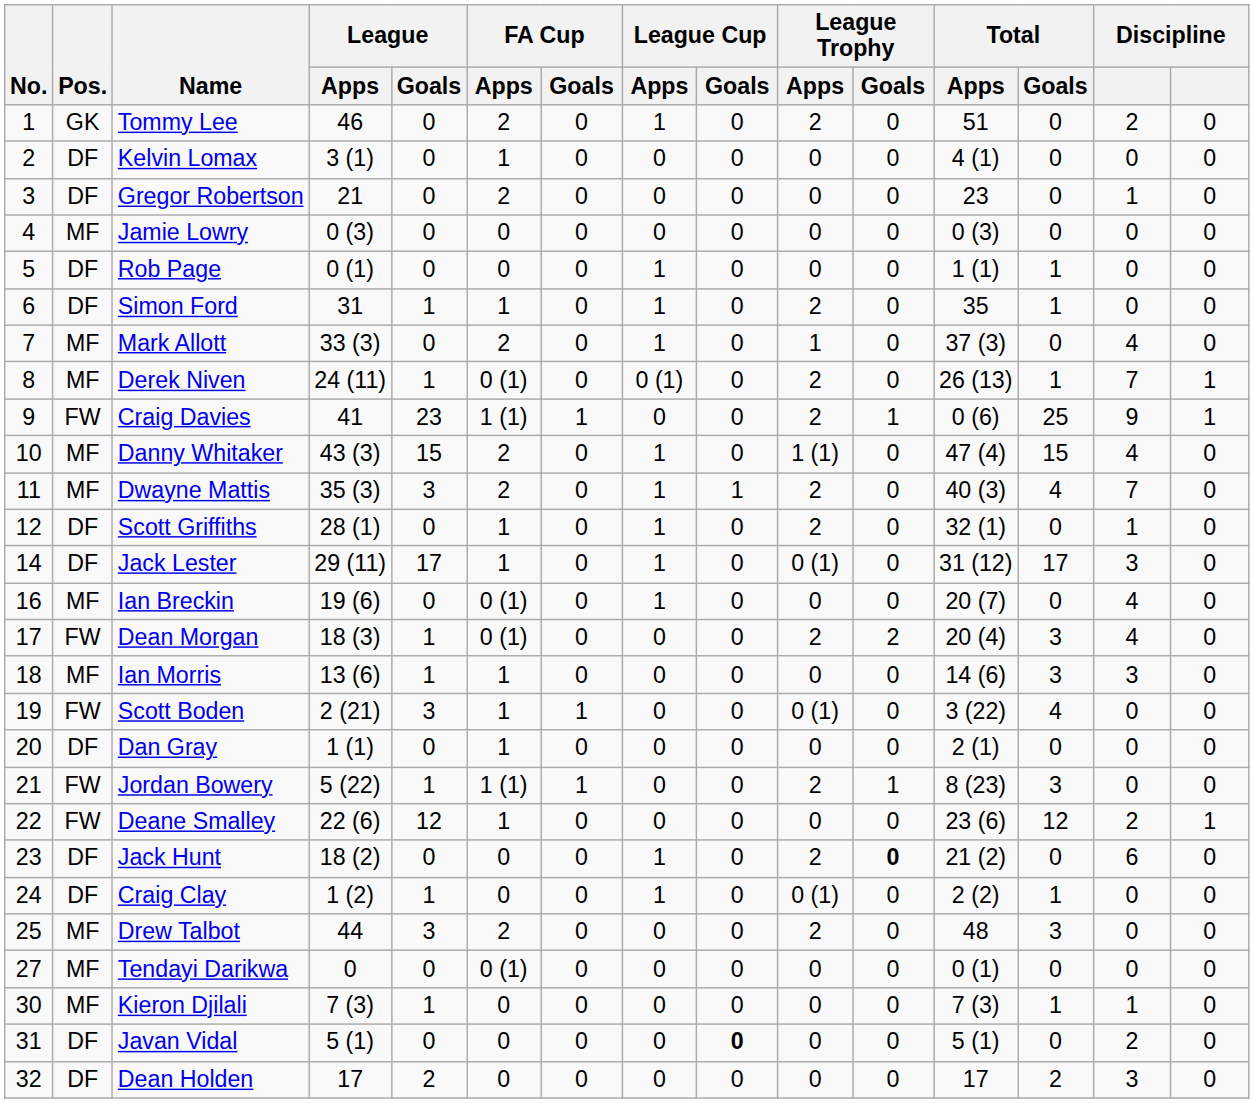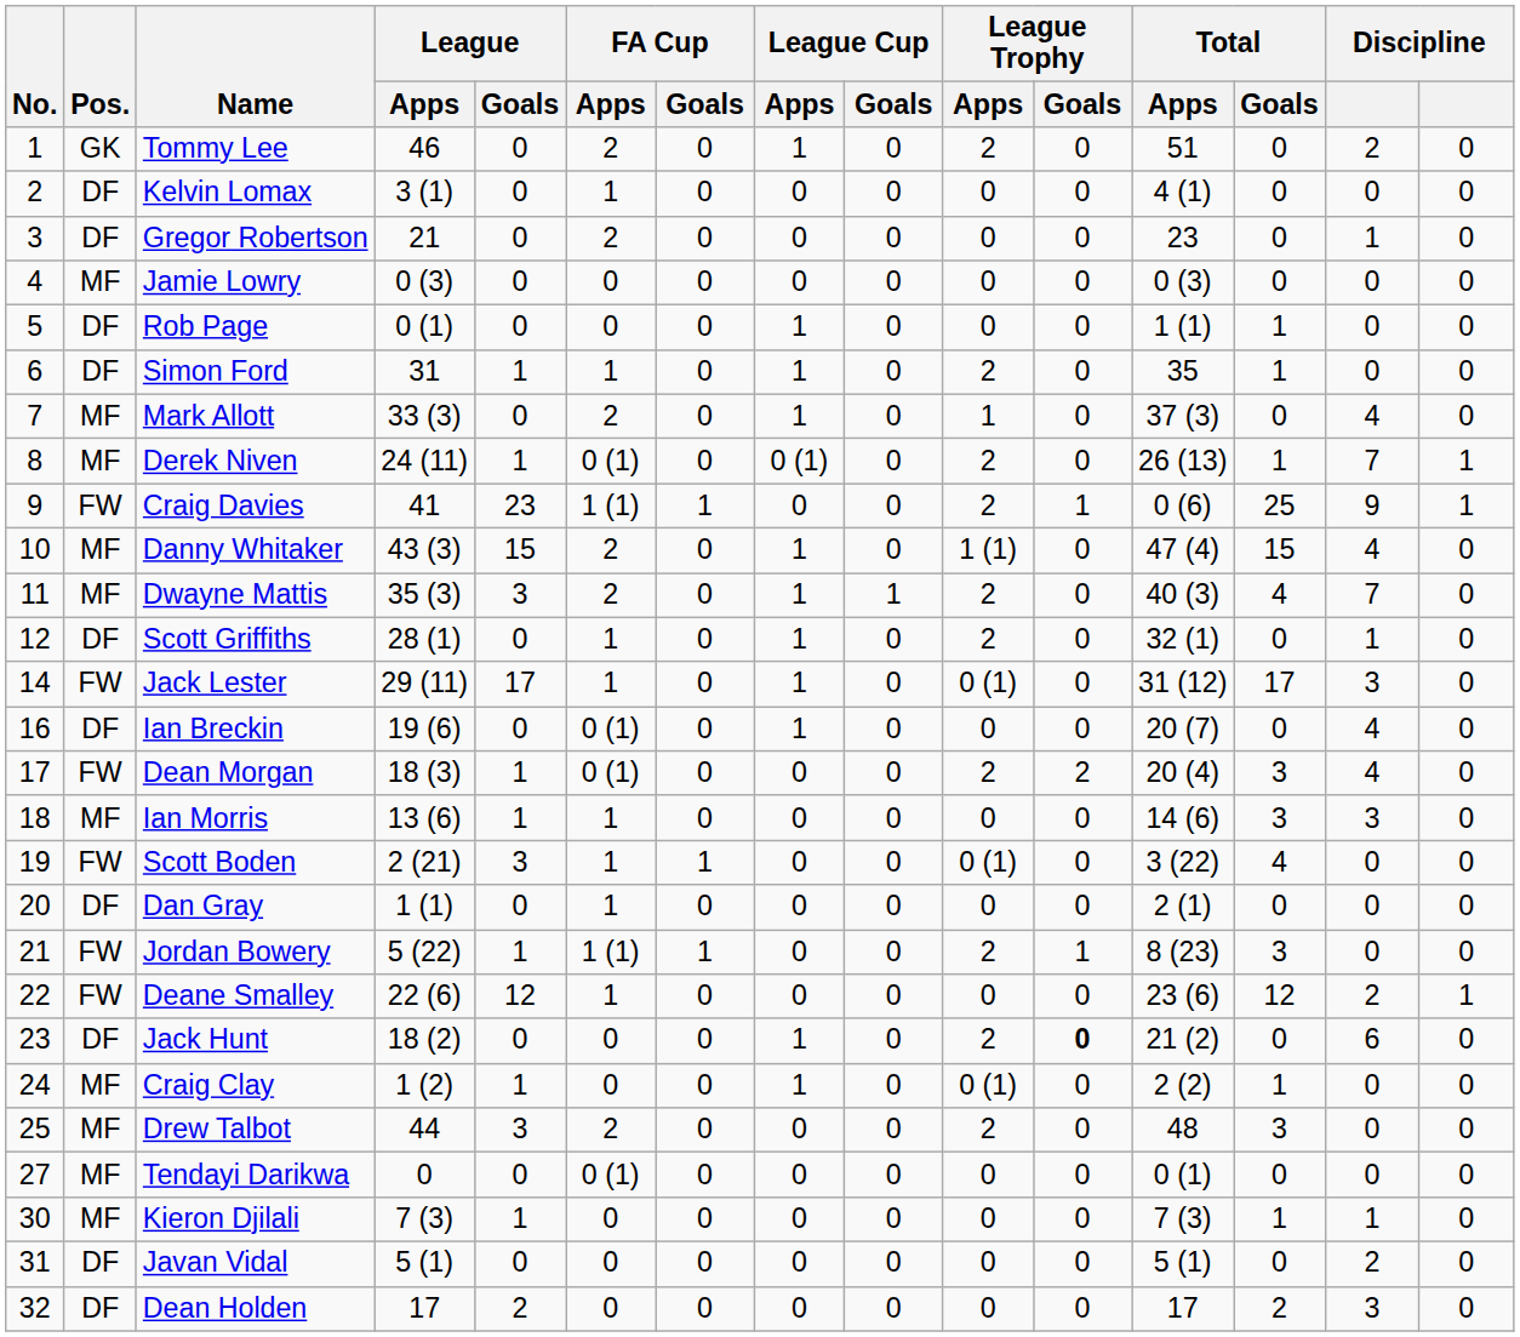 <table class="wikitable" style="text-align:center">
 <tr>
 <th rowspan="2" valign="bottom">No.</th>
 <th rowspan="2" valign="bottom">Pos.</th>
 <th rowspan="2" valign="bottom">Name</th>
 <th colspan="2" width="100">League</th>
 <th colspan="2" width="100">FA Cup</th>
 <th colspan="2" width="100">League Cup</th>
 <th colspan="2" width="100">League Trophy</th>
 <th colspan="2" width="100">Total</th>
 <th colspan="2" width="100">Discipline</th>
 </tr>
 <tr>
 <th>Apps</th>
 <th>Goals</th>
 <th>Apps</th>
 <th>Goals</th>
 <th>Apps</th>
 <th>Goals</th>
 <th>Apps</th>
 <th>Goals</th>
 <th>Apps</th>
 <th>Goals</th>
 <th></th>
 <th></th>
 </tr>
 <tr>
 <td>1</td>
 <td>GK</td>
 <td align="left"> <a href='#'>Tommy Lee</a></td>
 <td>46</td>
 <td>0</td>
 <td>2</td>
 <td>0</td>
 <td>1</td>
 <td>0</td>
 <td>2</td>
 <td>0</td>
 <td>51</td>
 <td>0</td>
 <td>2</td>
 <td>0</td>
 </tr>
 <tr>
 <td>2</td>
 <td>DF</td>
 <td align="left"> <a href='#'>Kelvin Lomax</a></td>
 <td>3 (1)</td>
 <td>0</td>
 <td>1</td>
 <td>0</td>
 <td>0</td>
 <td>0</td>
 <td>0</td>
 <td>0</td>
 <td>4 (1)</td>
 <td>0</td>
 <td>0</td>
 <td>0</td>
 </tr>
 <tr>
 <td>3</td>
 <td>DF</td>
 <td align="left"> <a href='#'>Gregor Robertson</a></td>
 <td>21</td>
 <td>0</td>
 <td>2</td>
 <td>0</td>
 <td>0</td>
 <td>0</td>
 <td>0</td>
 <td>0</td>
 <td>23</td>
 <td>0</td>
 <td>1</td>
 <td>0</td>
 </tr>
 <tr>
 <td>4</td>
 <td>MF</td>
 <td align="left"> <a href='#'>Jamie Lowry</a></td>
 <td>0 (3)</td>
 <td>0</td>
 <td>0</td>
 <td>0</td>
 <td>0</td>
 <td>0</td>
 <td>0</td>
 <td>0</td>
 <td>0 (3)</td>
 <td>0</td>
 <td>0</td>
 <td>0</td>
 </tr>
 <tr>
 <td>5</td>
 <td>DF</td>
 <td align="left"> <a href='#'>Rob Page</a></td>
 <td>0 (1)</td>
 <td>0</td>
 <td>0</td>
 <td>0</td>
 <td>1</td>
 <td>0</td>
 <td>0</td>
 <td>0</td>
 <td>1 (1)</td>
 <td>1</td>
 <td>0</td>
 <td>0</td>
 </tr>
 <tr>
 <td>6</td>
 <td>DF</td>
 <td align="left"> <a href='#'>Simon Ford</a></td>
 <td>31</td>
 <td>1</td>
 <td>1</td>
 <td>0</td>
 <td>1</td>
 <td>0</td>
 <td>2</td>
 <td>0</td>
 <td>35</td>
 <td>1</td>
 <td>0</td>
 <td>0</td>
 </tr>
 <tr>
 <td>7</td>
 <td>MF</td>
 <td align="left"> <a href='#'>Mark Allott</a></td>
 <td>33 (3)</td>
 <td>0</td>
 <td>2</td>
 <td>0</td>
 <td>1</td>
 <td>0</td>
 <td>1</td>
 <td>0</td>
 <td>37 (3)</td>
 <td>0</td>
 <td>4</td>
 <td>0</td>
 </tr>
 <tr>
 <td>8</td>
 <td>MF</td>
 <td align="left"> <a href='#'>Derek Niven</a></td>
 <td>24 (11)</td>
 <td>1</td>
 <td>0 (1)</td>
 <td>0</td>
 <td>0 (1)</td>
 <td>0</td>
 <td>2</td>
 <td>0</td>
 <td>26 (13)</td>
 <td>1</td>
 <td>7</td>
 <td>1</td>
 </tr>
 <tr>
 <td>9</td>
 <td>FW</td>
 <td align="left"> <a href='#'>Craig Davies</a></td>
 <td>41</td>
 <td>23</td>
 <td>1 (1)</td>
 <td>1</td>
 <td>0</td>
 <td>0</td>
 <td>2</td>
 <td>1</td>
 <td>0 (6)</td>
 <td>25</td>
 <td>9</td>
 <td>1</td>
 </tr>
 <tr>
 <td>10</td>
 <td>MF</td>
 <td align="left"> <a href='#'>Danny Whitaker</a></td>
 <td>43 (3)</td>
 <td>15</td>
 <td>2</td>
 <td>0</td>
 <td>1</td>
 <td>0</td>
 <td>1 (1)</td>
 <td>0</td>
 <td>47 (4)</td>
 <td>15</td>
 <td>4</td>
 <td>0</td>
 </tr>
 <tr>
 <td>11</td>
 <td>MF</td>
 <td align="left"> <a href='#'>Dwayne Mattis</a></td>
 <td>35 (3)</td>
 <td>3</td>
 <td>2</td>
 <td>0</td>
 <td>1</td>
 <td>1</td>
 <td>2</td>
 <td>0</td>
 <td>40 (3)</td>
 <td>4</td>
 <td>7</td>
 <td>0</td>
 </tr>
 <tr>
 <td>12</td>
 <td>DF</td>
 <td align="left"> <a href='#'>Scott Griffiths</a></td>
 <td>28 (1)</td>
 <td>0</td>
 <td>1</td>
 <td>0</td>
 <td>1</td>
 <td>0</td>
 <td>2</td>
 <td>0</td>
 <td>32 (1)</td>
 <td>0</td>
 <td>1</td>
 <td>0</td>
 </tr>
 <tr>
 <td>14</td>
-<td>DF</td>
+<td>FW</td>
 <td align="left"> <a href='#'>Jack Lester</a></td>
 <td>29 (11)</td>
 <td>17</td>
 <td>1</td>
 <td>0</td>
 <td>1</td>
 <td>0</td>
 <td>0 (1)</td>
 <td>0</td>
 <td>31 (12)</td>
 <td>17</td>
 <td>3</td>
 <td>0</td>
 </tr>
 <tr>
 <td>16</td>
-<td>MF</td>
+<td>DF</td>
 <td align="left"> <a href='#'>Ian Breckin</a></td>
 <td>19 (6)</td>
 <td>0</td>
 <td>0 (1)</td>
 <td>0</td>
 <td>1</td>
 <td>0</td>
 <td>0</td>
 <td>0</td>
 <td>20 (7)</td>
 <td>0</td>
 <td>4</td>
 <td>0</td>
 </tr>
 <tr>
 <td>17</td>
 <td>FW</td>
 <td align="left"> <a href='#'>Dean Morgan</a></td>
 <td>18 (3)</td>
 <td>1</td>
 <td>0 (1)</td>
 <td>0</td>
 <td>0</td>
 <td>0</td>
 <td>2</td>
 <td>2</td>
 <td>20 (4)</td>
 <td>3</td>
 <td>4</td>
 <td>0</td>
 </tr>
 <tr>
 <td>18</td>
 <td>MF</td>
 <td align="left"> <a href='#'>Ian Morris</a></td>
 <td>13 (6)</td>
 <td>1</td>
 <td>1</td>
 <td>0</td>
 <td>0</td>
 <td>0</td>
 <td>0</td>
 <td>0</td>
 <td>14 (6)</td>
 <td>3</td>
 <td>3</td>
 <td>0</td>
 </tr>
 <tr>
 <td>19</td>
 <td>FW</td>
 <td align="left"> <a href='#'>Scott Boden</a></td>
 <td>2 (21)</td>
 <td>3</td>
 <td>1</td>
 <td>1</td>
 <td>0</td>
 <td>0</td>
 <td>0 (1)</td>
 <td>0</td>
 <td>3 (22)</td>
 <td>4</td>
 <td>0</td>
 <td>0</td>
 </tr>
 <tr>
 <td>20</td>
 <td>DF</td>
 <td align="left"> <a href='#'>Dan Gray</a></td>
 <td>1 (1)</td>
 <td>0</td>
 <td>1</td>
 <td>0</td>
 <td>0</td>
 <td>0</td>
 <td>0</td>
 <td>0</td>
 <td>2 (1)</td>
 <td>0</td>
 <td>0</td>
 <td>0</td>
 </tr>
 <tr>
 <td>21</td>
 <td>FW</td>
 <td align="left"> <a href='#'>Jordan Bowery</a></td>
 <td>5 (22)</td>
 <td>1</td>
 <td>1 (1)</td>
 <td>1</td>
 <td>0</td>
 <td>0</td>
 <td>2</td>
 <td>1</td>
 <td>8 (23)</td>
 <td>3</td>
 <td>0</td>
 <td>0</td>
 </tr>
 <tr>
 <td>22</td>
 <td>FW</td>
 <td align="left"> <a href='#'>Deane Smalley</a></td>
 <td>22 (6)</td>
 <td>12</td>
 <td>1</td>
 <td>0</td>
 <td>0</td>
 <td>0</td>
 <td>0</td>
 <td>0</td>
 <td>23 (6)</td>
 <td>12</td>
 <td>2</td>
 <td>1</td>
 </tr>
 <tr>
 <td>23</td>
 <td>DF</td>
 <td align="left"> <a href='#'>Jack Hunt</a></td>
 <td>18 (2)</td>
 <td>0</td>
 <td>0</td>
 <td>0</td>
 <td>1</td>
 <td>0</td>
 <td>2</td>
 <td><strong>0</strong></td>
 <td>21 (2)</td>
 <td>0</td>
 <td>6</td>
 <td>0</td>
 </tr>
 <tr>
 <td>24</td>
-<td>DF</td>
+<td>MF</td>
 <td align="left"> <a href='#'>Craig Clay</a></td>
 <td>1 (2)</td>
 <td>1</td>
 <td>0</td>
 <td>0</td>
 <td>1</td>
 <td>0</td>
 <td>0 (1)</td>
 <td>0</td>
 <td>2 (2)</td>
 <td>1</td>
 <td>0</td>
 <td>0</td>
 </tr>
 <tr>
 <td>25</td>
 <td>MF</td>
 <td align="left"> <a href='#'>Drew Talbot</a></td>
 <td>44</td>
 <td>3</td>
 <td>2</td>
 <td>0</td>
 <td>0</td>
 <td>0</td>
 <td>2</td>
 <td>0</td>
 <td>48</td>
 <td>3</td>
 <td>0</td>
 <td>0</td>
 </tr>
 <tr>
 <td>27</td>
 <td>MF</td>
 <td align="left"> <a href='#'>Tendayi Darikwa</a></td>
 <td>0</td>
 <td>0</td>
 <td>0 (1)</td>
 <td>0</td>
 <td>0</td>
 <td>0</td>
 <td>0</td>
 <td>0</td>
 <td>0 (1)</td>
 <td>0</td>
 <td>0</td>
 <td>0</td>
 </tr>
 <tr>
 <td>30</td>
 <td>MF</td>
 <td align="left"> <a href='#'>Kieron Djilali</a></td>
 <td>7 (3)</td>
 <td>1</td>
 <td>0</td>
 <td>0</td>
 <td>0</td>
 <td>0</td>
 <td>0</td>
 <td>0</td>
 <td>7 (3)</td>
 <td>1</td>
 <td>1</td>
 <td>0</td>
 </tr>
 <tr>
 <td>31</td>
 <td>DF</td>
 <td align="left"> <a href='#'>Javan Vidal</a></td>
 <td>5 (1)</td>
 <td>0</td>
 <td>0</td>
 <td>0</td>
 <td>0</td>
-<td><strong>0</strong></td>
+<td>0</td>
 <td>0</td>
 <td>0</td>
 <td>5 (1)</td>
 <td>0</td>
 <td>2</td>
 <td>0</td>
 </tr>
 <tr>
 <td>32</td>
 <td>DF</td>
 <td align="left"> <a href='#'>Dean Holden</a></td>
 <td>17</td>
 <td>2</td>
 <td>0</td>
 <td>0</td>
 <td>0</td>
 <td>0</td>
 <td>0</td>
 <td>0</td>
 <td>17</td>
 <td>2</td>
 <td>3</td>
 <td>0</td>
 </tr>
 </table>
